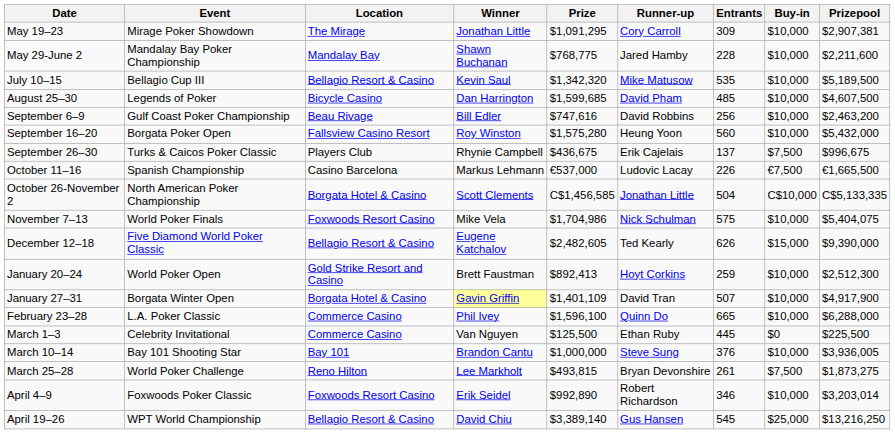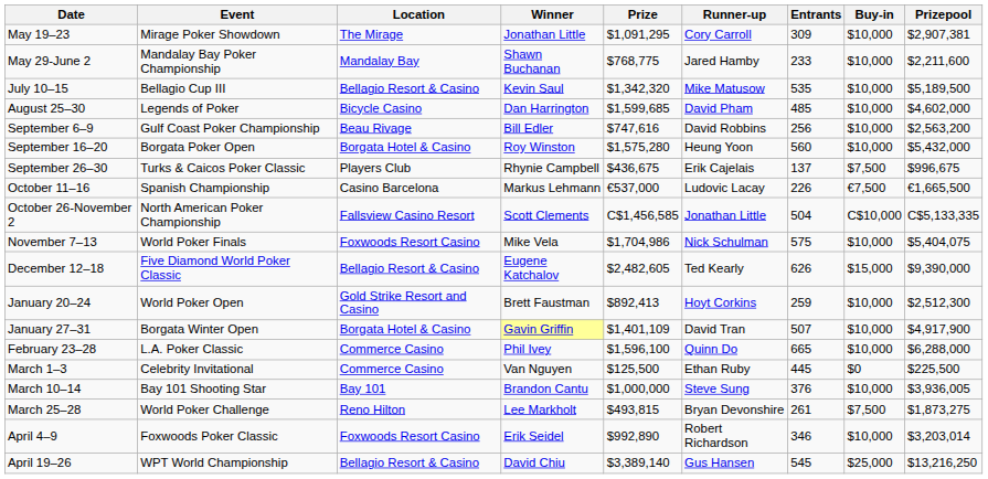 <table class="wikitable">
 <tr>
 <th>Date</th>
 <th>Event</th>
 <th>Location</th>
 <th>Winner</th>
 <th>Prize</th>
 <th>Runner-up</th>
 <th>Entrants</th>
 <th>Buy-in</th>
 <th>Prizepool</th>
 </tr>
 <tr>
 <td>May 19–23</td>
 <td>Mirage Poker Showdown</td>
 <td><a href='#'>The Mirage</a></td>
 <td><a href='#'>Jonathan Little</a></td>
 <td>$1,091,295</td>
 <td><a href='#'>Cory Carroll</a></td>
 <td>309</td>
 <td>$10,000</td>
 <td>$2,907,381</td>
 </tr>
 <tr>
 <td>May 29-June 2</td>
 <td>Mandalay Bay Poker Championship</td>
 <td><a href='#'>Mandalay Bay</a></td>
 <td><a href='#'>Shawn Buchanan</a></td>
 <td>$768,775</td>
 <td>Jared Hamby</td>
-<td>228</td>
+<td>233</td>
 <td>$10,000</td>
 <td>$2,211,600</td>
 </tr>
 <tr>
 <td>July 10–15</td>
 <td>Bellagio Cup III</td>
 <td><a href='#'>Bellagio Resort & Casino</a></td>
 <td><a href='#'>Kevin Saul</a></td>
 <td>$1,342,320</td>
 <td><a href='#'>Mike Matusow</a></td>
 <td>535</td>
 <td>$10,000</td>
 <td>$5,189,500</td>
 </tr>
 <tr>
 <td>August 25–30</td>
 <td>Legends of Poker</td>
 <td><a href='#'>Bicycle Casino</a></td>
 <td><a href='#'>Dan Harrington</a></td>
 <td>$1,599,685</td>
 <td><a href='#'>David Pham</a></td>
 <td>485</td>
 <td>$10,000</td>
-<td>$4,607,500</td>
+<td>$4,602,000</td>
 </tr>
 <tr>
 <td>September 6–9</td>
 <td>Gulf Coast Poker Championship</td>
 <td><a href='#'>Beau Rivage</a></td>
 <td><a href='#'>Bill Edler</a></td>
 <td>$747,616</td>
 <td>David Robbins</td>
 <td>256</td>
 <td>$10,000</td>
-<td>$2,463,200</td>
+<td>$2,563,200</td>
 </tr>
 <tr>
 <td>September 16–20</td>
 <td>Borgata Poker Open</td>
-<td><a href='#'>Fallsview Casino Resort</a></td>
+<td><a href='#'>Borgata Hotel & Casino</a></td>
 <td><a href='#'>Roy Winston</a></td>
 <td>$1,575,280</td>
 <td>Heung Yoon</td>
 <td>560</td>
 <td>$10,000</td>
 <td>$5,432,000</td>
 </tr>
 <tr>
 <td>September 26–30</td>
 <td>Turks & Caicos Poker Classic</td>
 <td>Players Club</td>
 <td>Rhynie Campbell</td>
 <td>$436,675</td>
 <td>Erik Cajelais</td>
 <td>137</td>
 <td>$7,500</td>
 <td>$996,675</td>
 </tr>
 <tr>
 <td>October 11–16</td>
 <td>Spanish Championship</td>
 <td>Casino Barcelona</td>
 <td>Markus Lehmann</td>
 <td>€537,000</td>
 <td>Ludovic Lacay</td>
 <td>226</td>
 <td>€7,500</td>
 <td>€1,665,500</td>
 </tr>
 <tr>
 <td>October 26-November 2</td>
 <td>North American Poker Championship</td>
-<td><a href='#'>Borgata Hotel & Casino</a></td>
+<td><a href='#'>Fallsview Casino Resort</a></td>
 <td><a href='#'>Scott Clements</a></td>
 <td>C$1,456,585</td>
 <td><a href='#'>Jonathan Little</a></td>
 <td>504</td>
 <td>C$10,000</td>
 <td>C$5,133,335</td>
 </tr>
 <tr>
 <td>November 7–13</td>
 <td>World Poker Finals</td>
 <td><a href='#'>Foxwoods Resort Casino</a></td>
 <td>Mike Vela</td>
 <td>$1,704,986</td>
 <td><a href='#'>Nick Schulman</a></td>
 <td>575</td>
 <td>$10,000</td>
 <td>$5,404,075</td>
 </tr>
 <tr>
 <td>December 12–18</td>
 <td><a href='#'>Five Diamond World Poker Classic</a></td>
 <td><a href='#'>Bellagio Resort & Casino</a></td>
 <td><a href='#'>Eugene Katchalov</a></td>
 <td>$2,482,605</td>
 <td>Ted Kearly</td>
 <td>626</td>
 <td>$15,000</td>
 <td>$9,390,000</td>
 </tr>
 <tr>
 <td>January 20–24</td>
 <td>World Poker Open</td>
 <td><a href='#'>Gold Strike Resort and Casino</a></td>
 <td>Brett Faustman</td>
 <td>$892,413</td>
 <td><a href='#'>Hoyt Corkins</a></td>
 <td>259</td>
 <td>$10,000</td>
 <td>$2,512,300</td>
 </tr>
 <tr>
 <td>January 27–31</td>
 <td>Borgata Winter Open</td>
 <td><a href='#'>Borgata Hotel & Casino</a></td>
 <td style="background-color:#FFFF99"><a href='#'>Gavin Griffin</a></td>
 <td>$1,401,109</td>
 <td>David Tran</td>
 <td>507</td>
 <td>$10,000</td>
 <td>$4,917,900</td>
 </tr>
 <tr>
 <td>February 23–28</td>
 <td>L.A. Poker Classic</td>
 <td><a href='#'>Commerce Casino</a></td>
 <td><a href='#'>Phil Ivey</a></td>
 <td>$1,596,100</td>
 <td><a href='#'>Quinn Do</a></td>
 <td>665</td>
 <td>$10,000</td>
 <td>$6,288,000</td>
 </tr>
 <tr>
 <td>March 1–3</td>
 <td>Celebrity Invitational</td>
 <td><a href='#'>Commerce Casino</a></td>
 <td>Van Nguyen</td>
 <td>$125,500</td>
 <td>Ethan Ruby</td>
 <td>445</td>
 <td>$0</td>
 <td>$225,500</td>
 </tr>
 <tr>
 <td>March 10–14</td>
 <td>Bay 101 Shooting Star</td>
 <td><a href='#'>Bay 101</a></td>
 <td><a href='#'>Brandon Cantu</a></td>
 <td>$1,000,000</td>
 <td><a href='#'>Steve Sung</a></td>
 <td>376</td>
 <td>$10,000</td>
 <td>$3,936,005</td>
 </tr>
 <tr>
 <td>March 25–28</td>
 <td>World Poker Challenge</td>
 <td><a href='#'>Reno Hilton</a></td>
 <td><a href='#'>Lee Markholt</a></td>
 <td>$493,815</td>
 <td>Bryan Devonshire</td>
 <td>261</td>
 <td>$7,500</td>
 <td>$1,873,275</td>
 </tr>
 <tr>
 <td>April 4–9</td>
 <td>Foxwoods Poker Classic</td>
 <td><a href='#'>Foxwoods Resort Casino</a></td>
 <td><a href='#'>Erik Seidel</a></td>
 <td>$992,890</td>
 <td>Robert Richardson</td>
 <td>346</td>
 <td>$10,000</td>
 <td>$3,203,014</td>
 </tr>
 <tr>
 <td>April 19–26</td>
 <td>WPT World Championship</td>
 <td><a href='#'>Bellagio Resort & Casino</a></td>
 <td><a href='#'>David Chiu</a></td>
 <td>$3,389,140</td>
 <td><a href='#'>Gus Hansen</a></td>
 <td>545</td>
 <td>$25,000</td>
 <td>$13,216,250</td>
 </tr>
 </table>
